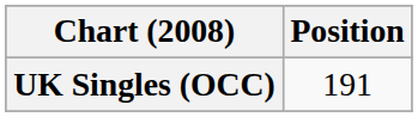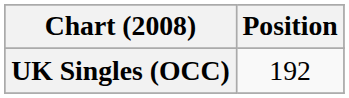 <table class="wikitable plainrowheaders">
 <tr>
 <th>Chart (2008)</th>
 <th>Position</th>
 </tr>
 <tr>
 <th scope="row">UK Singles (OCC)</th>
-<td style="text-align:center;">191</td>
+<td style="text-align:center;">192</td>
 </tr>
 </table>
